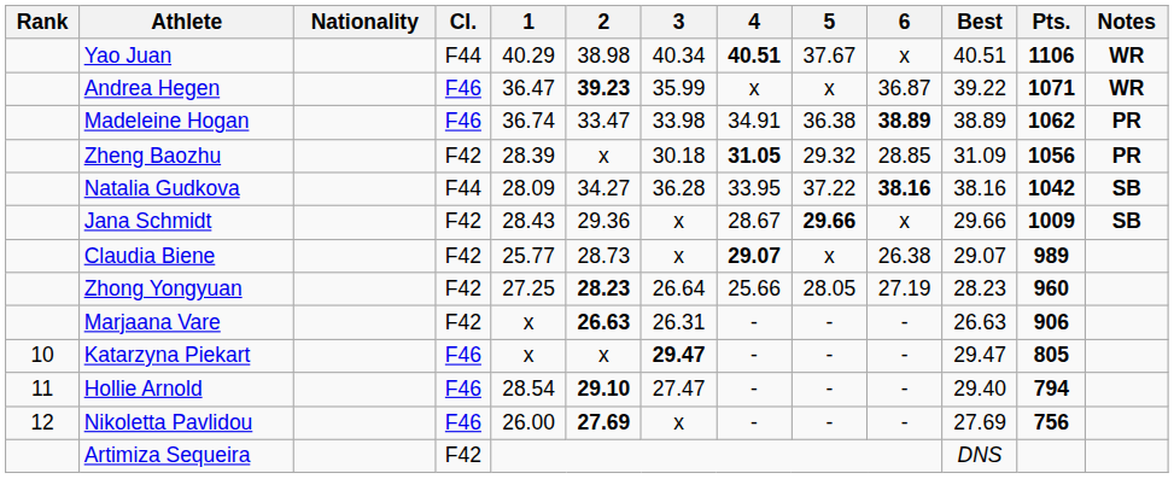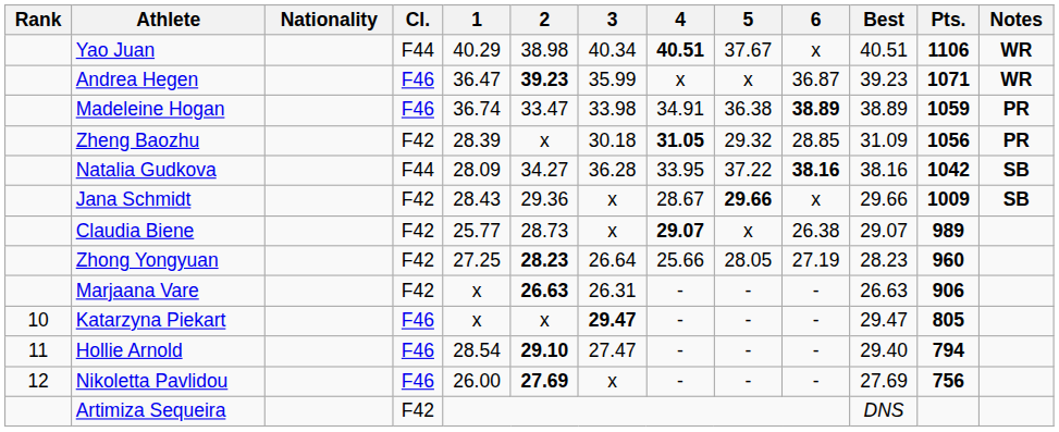 <table class="wikitable sortable" style="text-align:center; width:70%;">
 <tr>
 <th>Rank</th>
 <th>Athlete</th>
 <th>Nationality</th>
 <th>Cl.</th>
 <th class="unsortable">1</th>
 <th class="unsortable">2</th>
 <th class="unsortable">3</th>
 <th class="unsortable">4</th>
 <th class="unsortable">5</th>
 <th class="unsortable">6</th>
 <th>Best</th>
 <th>Pts.</th>
 <th>Notes</th>
 </tr>
 <tr>
 <td></td>
 <td style="text-align:left;"><a href='#'>Yao Juan</a></td>
 <td style="text-align:left;"></td>
 <td>F44</td>
 <td>40.29</td>
 <td>38.98</td>
 <td>40.34</td>
 <td><strong>40.51</strong></td>
 <td>37.67</td>
 <td>x</td>
 <td>40.51</td>
 <td><strong>1106</strong></td>
 <td><strong>WR</strong></td>
 </tr>
 <tr>
 <td></td>
 <td style="text-align:left;"><a href='#'>Andrea Hegen</a></td>
 <td style="text-align:left;"></td>
 <td><a href='#'>F46</a></td>
 <td>36.47</td>
 <td><strong>39.23</strong></td>
 <td>35.99</td>
 <td>x</td>
 <td>x</td>
 <td>36.87</td>
-<td>39.22</td>
+<td>39.23</td>
 <td><strong>1071</strong></td>
 <td><strong>WR</strong></td>
 </tr>
 <tr>
 <td></td>
 <td style="text-align:left;"><a href='#'>Madeleine Hogan</a></td>
 <td style="text-align:left;"></td>
 <td><a href='#'>F46</a></td>
 <td>36.74</td>
 <td>33.47</td>
 <td>33.98</td>
 <td>34.91</td>
 <td>36.38</td>
 <td><strong>38.89</strong></td>
 <td>38.89</td>
-<td><strong>1062</strong></td>
+<td><strong>1059</strong></td>
 <td><strong>PR</strong></td>
 </tr>
 <tr>
 <td></td>
 <td style="text-align:left;"><a href='#'>Zheng Baozhu</a></td>
 <td style="text-align:left;"></td>
 <td>F42</td>
 <td>28.39</td>
 <td>x</td>
 <td>30.18</td>
 <td><strong>31.05</strong></td>
 <td>29.32</td>
 <td>28.85</td>
 <td>31.09</td>
 <td><strong>1056</strong></td>
 <td><strong>PR</strong></td>
 </tr>
 <tr>
 <td></td>
 <td style="text-align:left;"><a href='#'>Natalia Gudkova</a></td>
 <td style="text-align:left;"></td>
 <td>F44</td>
 <td>28.09</td>
 <td>34.27</td>
 <td>36.28</td>
 <td>33.95</td>
 <td>37.22</td>
 <td><strong>38.16</strong></td>
 <td>38.16</td>
 <td><strong>1042</strong></td>
 <td><strong>SB</strong></td>
 </tr>
 <tr>
 <td></td>
 <td style="text-align:left;"><a href='#'>Jana Schmidt</a></td>
 <td style="text-align:left;"></td>
 <td>F42</td>
 <td>28.43</td>
 <td>29.36</td>
 <td>x</td>
 <td>28.67</td>
 <td><strong>29.66</strong></td>
 <td>x</td>
 <td>29.66</td>
 <td><strong>1009</strong></td>
 <td><strong>SB</strong></td>
 </tr>
 <tr>
 <td></td>
 <td style="text-align:left;"><a href='#'>Claudia Biene</a></td>
 <td style="text-align:left;"></td>
 <td>F42</td>
 <td>25.77</td>
 <td>28.73</td>
 <td>x</td>
 <td><strong>29.07</strong></td>
 <td>x</td>
 <td>26.38</td>
 <td>29.07</td>
 <td><strong>989</strong></td>
 <td></td>
 </tr>
 <tr>
 <td></td>
 <td style="text-align:left;"><a href='#'>Zhong Yongyuan</a></td>
 <td style="text-align:left;"></td>
 <td>F42</td>
 <td>27.25</td>
 <td><strong>28.23</strong></td>
 <td>26.64</td>
 <td>25.66</td>
 <td>28.05</td>
 <td>27.19</td>
 <td>28.23</td>
 <td><strong>960</strong></td>
 <td></td>
 </tr>
 <tr>
 <td></td>
 <td style="text-align:left;"><a href='#'>Marjaana Vare</a></td>
 <td style="text-align:left;"></td>
 <td>F42</td>
 <td>x</td>
 <td><strong>26.63</strong></td>
 <td>26.31</td>
 <td>-</td>
 <td>-</td>
 <td>-</td>
 <td>26.63</td>
 <td><strong>906</strong></td>
 <td></td>
 </tr>
 <tr>
 <td>10</td>
 <td style="text-align:left;"><a href='#'>Katarzyna Piekart</a></td>
 <td style="text-align:left;"></td>
 <td><a href='#'>F46</a></td>
 <td>x</td>
 <td>x</td>
 <td><strong>29.47</strong></td>
 <td>-</td>
 <td>-</td>
 <td>-</td>
 <td>29.47</td>
 <td><strong>805</strong></td>
 <td></td>
 </tr>
 <tr>
 <td>11</td>
 <td style="text-align:left;"><a href='#'>Hollie Arnold</a></td>
 <td style="text-align:left;"></td>
 <td><a href='#'>F46</a></td>
 <td>28.54</td>
 <td><strong>29.10</strong></td>
 <td>27.47</td>
 <td>-</td>
 <td>-</td>
 <td>-</td>
 <td>29.40</td>
 <td><strong>794</strong></td>
 <td></td>
 </tr>
 <tr>
 <td>12</td>
 <td style="text-align:left;"><a href='#'>Nikoletta Pavlidou</a></td>
 <td style="text-align:left;"></td>
 <td><a href='#'>F46</a></td>
 <td>26.00</td>
 <td><strong>27.69</strong></td>
 <td>x</td>
 <td>-</td>
 <td>-</td>
 <td>-</td>
 <td>27.69</td>
 <td><strong>756</strong></td>
 <td></td>
 </tr>
 <tr>
 <td></td>
 <td style="text-align:left;"><a href='#'>Artimiza Sequeira</a></td>
 <td style="text-align:left;"></td>
 <td>F42</td>
 <td colspan="6"></td>
 <td><em>DNS</em></td>
 <td></td>
 <td></td>
 </tr>
 </table>
